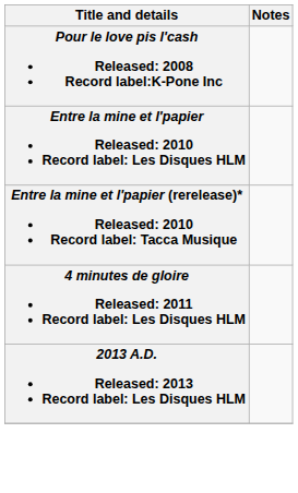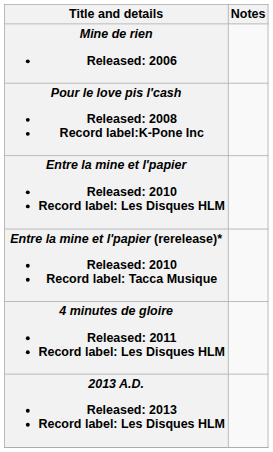 <table class="wikitable plainrowheaders" style="text-align:center;">
 <tr>
 <th scope="col">Title and details</th>
 <th scope="col">Notes</th>
+</tr>
+<tr>
+<th scope="row"><strong><em>Mine de rien</em></strong><br><ul><li>Released: 2006</li></ul></th>
+<td><br></td>
 </tr>
 <tr>
 <th scope="row"><strong><em>Pour le love pis l'cash</em></strong><br><ul><li>Released: 2008</li><li>Record label:K-Pone Inc</li></ul></th>
 <td><br></td>
 </tr>
 <tr>
 <th scope="row"><strong><em>Entre la mine et l'papier</em></strong><br><ul><li>Released: 2010</li><li>Record label: Les Disques HLM</li></ul></th>
 <td><br></td>
 </tr>
 <tr>
 <th scope="row"><strong><em>Entre la mine et l'papier</em></strong> (rerelease)*<br><ul><li>Released: 2010</li><li>Record label: Tacca Musique</li></ul></th>
 <td><br></td>
 </tr>
 <tr>
 <th scope="row"><strong><em>4 minutes de gloire</em></strong><br><ul><li>Released: 2011</li><li>Record label: Les Disques HLM</li></ul></th>
 <td><br></td>
 </tr>
 <tr>
 <th scope="row"><strong><em>2013 A.D.</em></strong><br><ul><li>Released: 2013</li><li>Record label: Les Disques HLM</li></ul></th>
 <td><br></td>
 </tr>
 <tr>
 </tr>
 </table>
